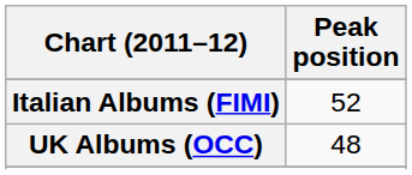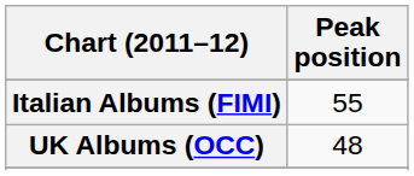 <table class="wikitable sortable plainrowheaders" style="text-align:center;">
 <tr>
 <th scope="col">Chart (2011–12)</th>
 <th scope="col">Peak<br>position</th>
 </tr>
 <tr>
 </tr>
 <tr>
 <th scope="row">Italian Albums (<a href='#'>FIMI</a>)</th>
-<td>52</td>
+<td>55</td>
 </tr>
 <tr>
 <th scope="row">UK Albums (<a href='#'>OCC</a>)</th>
 <td>48</td>
 </tr>
 <tr>
 </tr>
 <tr>
 </tr>
 <tr>
 </tr>
 <tr>
 </tr>
 <tr>
 </tr>
 </table>
